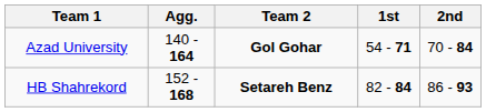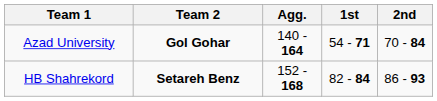 <table class="wikitable" style="text-align:center">
 <tr>
 <th width=150>Team 1</th>
+<th width=150>Team 2</th>
 <th width=65>Agg.</th>
-<th width=150>Team 2</th>
 <th width=60>1st</th>
 <th width=60>2nd</th>
 </tr>
 <tr>
 <td><a href='#'>Azad University</a></td>
+<td><strong>Gol Gohar</strong></td>
 <td>140 - <strong>164</strong></td>
-<td><strong>Gol Gohar</strong></td>
 <td>54 - <strong>71</strong></td>
 <td>70 - <strong>84</strong></td>
 </tr>
 <tr>
 <td><a href='#'>HB Shahrekord</a></td>
+<td><strong>Setareh Benz</strong></td>
 <td>152 - <strong>168</strong></td>
-<td><strong>Setareh Benz</strong></td>
 <td>82 - <strong>84</strong></td>
 <td>86 - <strong>93</strong></td>
 </tr>
 </table>
